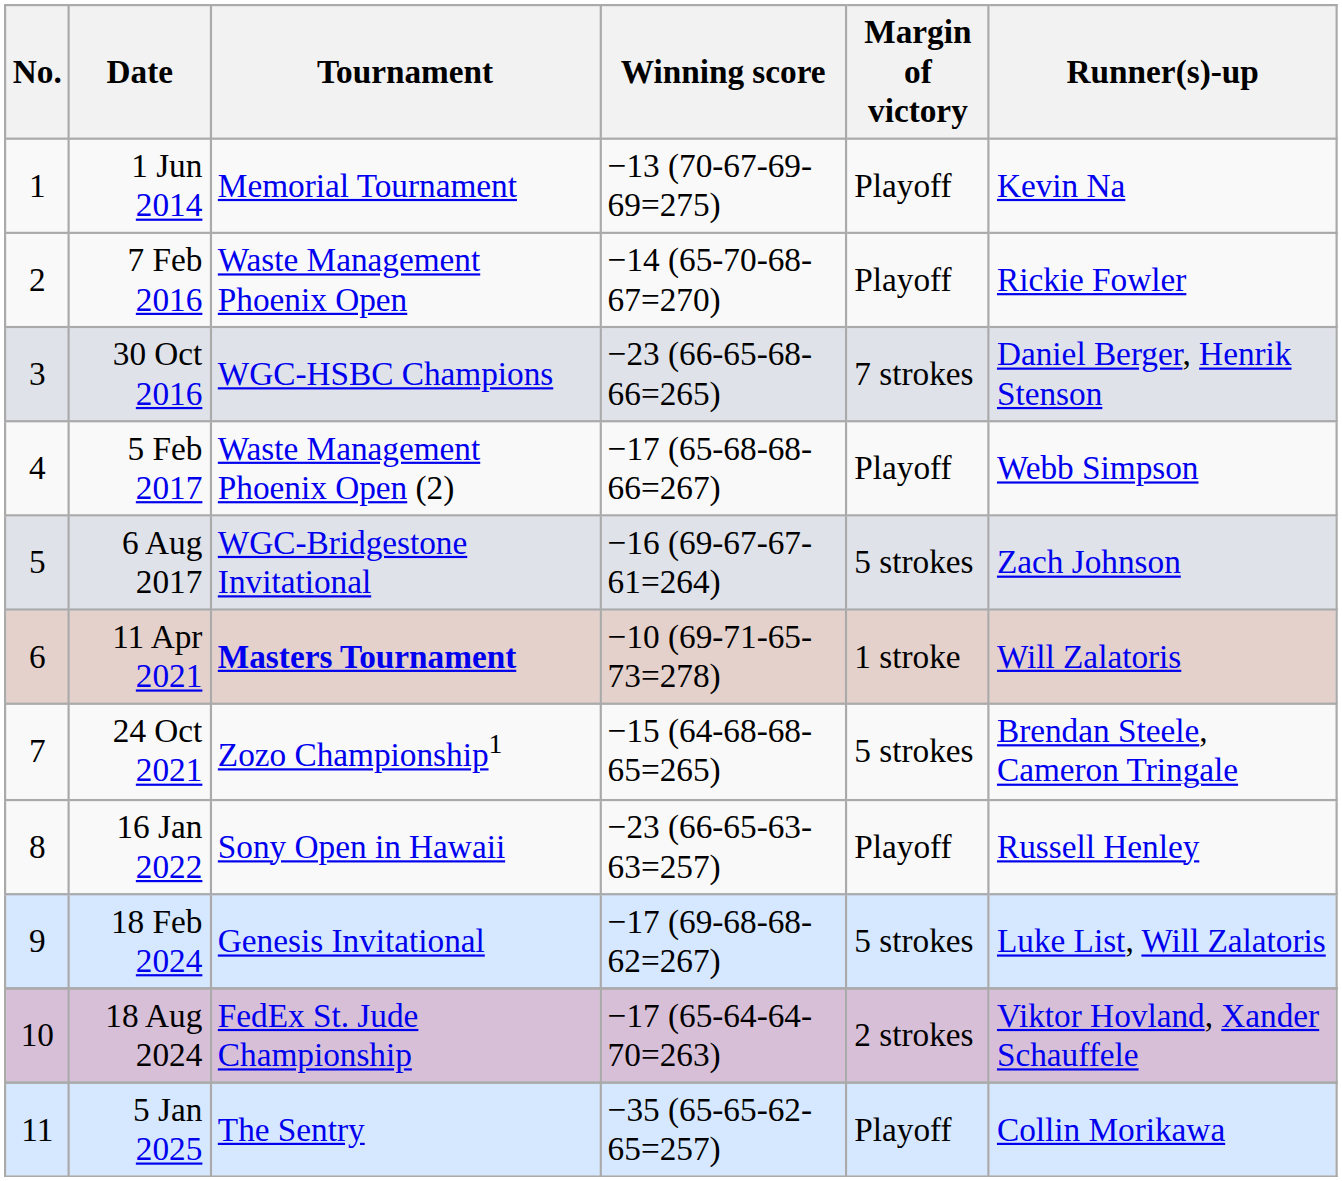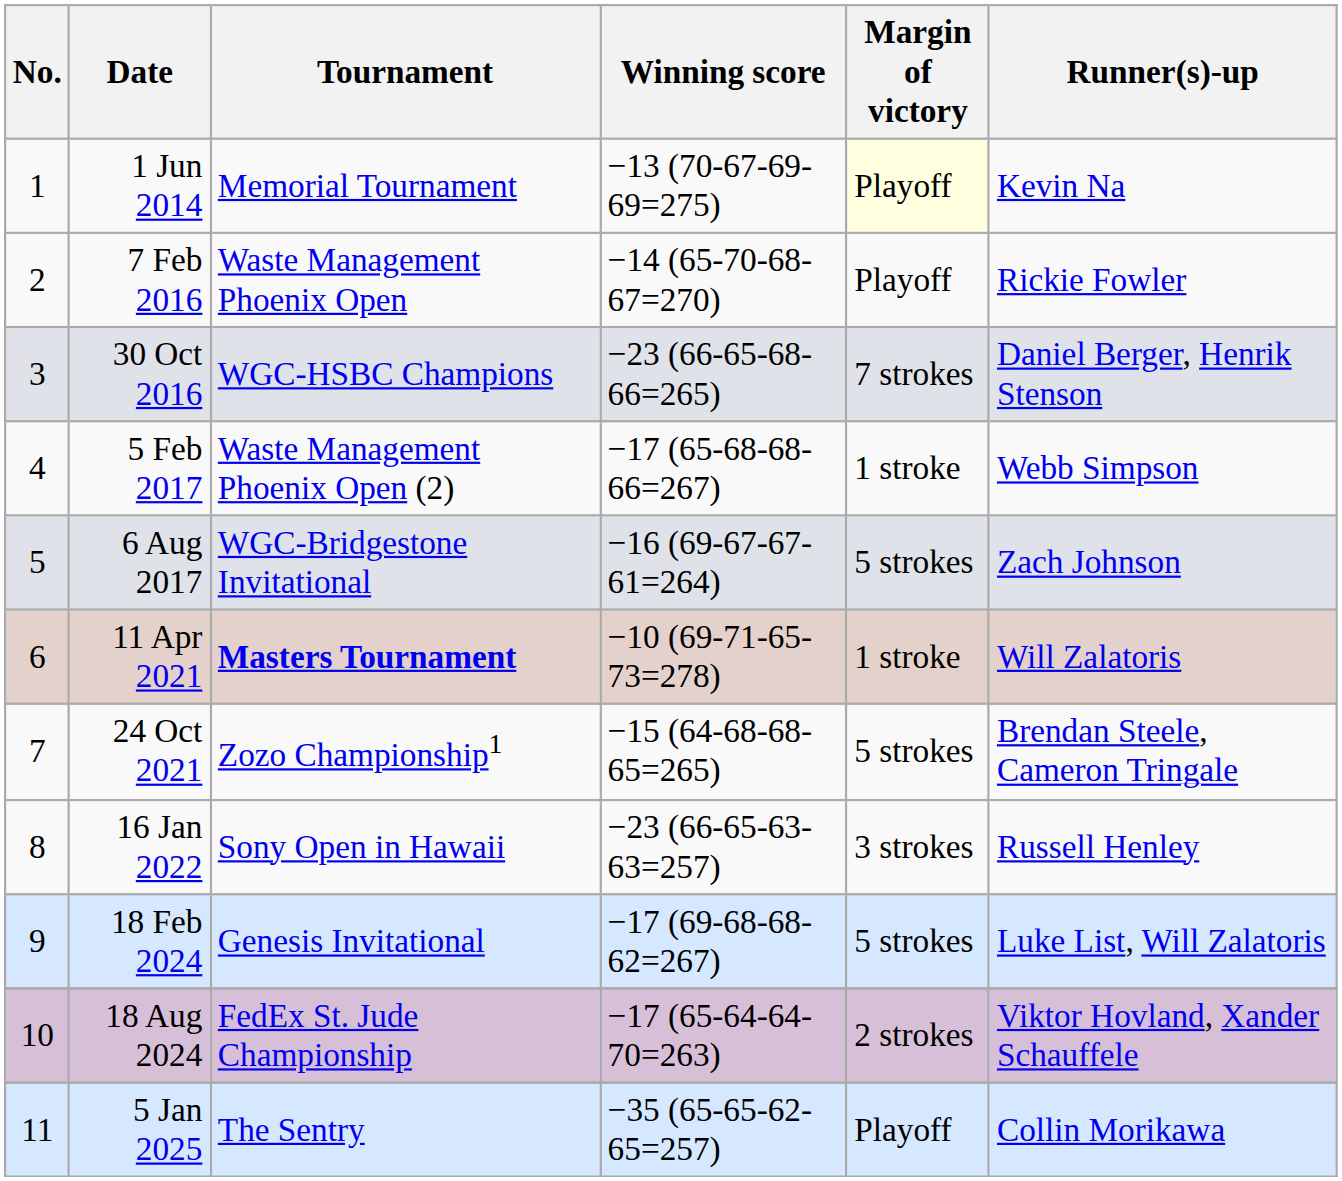 <table class="wikitable" style="font-size:95%;">
 <tr>
 <th>No.</th>
 <th>Date</th>
 <th>Tournament</th>
 <th>Winning score</th>
 <th>Margin of<br>victory</th>
 <th>Runner(s)-up</th>
 </tr>
 <tr>
 <td align=center>1</td>
 <td align=right>1 Jun <a href='#'>2014</a></td>
 <td><a href='#'>Memorial Tournament</a></td>
 <td>−13 (70-67-69-69=275)</td>
-<td>Playoff</td>
+<td style="background: lightyellow;">Playoff</td>
 <td> <a href='#'>Kevin Na</a></td>
 </tr>
 <tr>
 <td align=center>2</td>
 <td align=right>7 Feb <a href='#'>2016</a></td>
 <td><a href='#'>Waste Management Phoenix Open</a></td>
 <td>−14 (65-70-68-67=270)</td>
 <td>Playoff</td>
 <td> <a href='#'>Rickie Fowler</a></td>
 </tr>
 <tr style="background:#dfe2e9;">
 <td align=center>3</td>
 <td align=right>30 Oct <a href='#'>2016</a></td>
 <td><a href='#'>WGC-HSBC Champions</a></td>
 <td>−23 (66-65-68-66=265)</td>
 <td>7 strokes</td>
 <td> <a href='#'>Daniel Berger</a>,  <a href='#'>Henrik Stenson</a></td>
 </tr>
 <tr>
 <td align=center>4</td>
 <td align=right>5 Feb <a href='#'>2017</a></td>
 <td><a href='#'>Waste Management Phoenix Open</a> (2)</td>
 <td>−17 (65-68-68-66=267)</td>
-<td>Playoff</td>
+<td>1 stroke</td>
 <td> <a href='#'>Webb Simpson</a></td>
 </tr>
 <tr style="background:#dfe2e9;">
 <td align=center>5</td>
 <td align=right>6 Aug 2017</td>
 <td><a href='#'>WGC-Bridgestone Invitational</a></td>
 <td>−16 (69-67-67-61=264)</td>
 <td>5 strokes</td>
 <td> <a href='#'>Zach Johnson</a></td>
 </tr>
 <tr style="background:#e5d1cb;">
 <td align=center>6</td>
 <td align=right>11 Apr <a href='#'>2021</a></td>
 <td><strong><a href='#'>Masters Tournament</a></strong></td>
 <td>−10 (69-71-65-73=278)</td>
 <td>1 stroke</td>
 <td> <a href='#'>Will Zalatoris</a></td>
 </tr>
 <tr>
 <td align=center>7</td>
 <td align=right>24 Oct <a href='#'>2021</a></td>
 <td><a href='#'>Zozo Championship</a><sup>1</sup></td>
 <td>−15 (64-68-68-65=265)</td>
 <td>5 strokes</td>
 <td> <a href='#'>Brendan Steele</a>,  <a href='#'>Cameron Tringale</a></td>
 </tr>
 <tr>
 <td align=center>8</td>
 <td align=right>16 Jan <a href='#'>2022</a></td>
 <td><a href='#'>Sony Open in Hawaii</a></td>
 <td>−23 (66-65-63-63=257)</td>
-<td>Playoff</td>
+<td>3 strokes</td>
 <td> <a href='#'>Russell Henley</a></td>
 </tr>
 <tr style="background:#D6E8FF;">
 <td align=center>9</td>
 <td align=right>18 Feb <a href='#'>2024</a></td>
 <td><a href='#'>Genesis Invitational</a></td>
 <td>−17 (69-68-68-62=267)</td>
 <td>5 strokes</td>
 <td> <a href='#'>Luke List</a>,  <a href='#'>Will Zalatoris</a></td>
 </tr>
 <tr>
 </tr>
 <tr style="background:thistle;">
 <td align=center>10</td>
 <td align=right>18 Aug 2024</td>
 <td><a href='#'>FedEx St. Jude Championship</a></td>
 <td>−17 (65-64-64-70=263)</td>
 <td>2 strokes</td>
 <td> <a href='#'>Viktor Hovland</a>,  <a href='#'>Xander Schauffele</a></td>
 </tr>
 <tr>
 </tr>
 <tr style="background:#D6E8FF;">
 <td align=center>11</td>
 <td align=right>5 Jan <a href='#'>2025</a></td>
 <td><a href='#'>The Sentry</a></td>
 <td>−35 (65-65-62-65=257)</td>
 <td>Playoff</td>
 <td> <a href='#'>Collin Morikawa</a></td>
 </tr>
 <tr>
 </tr>
 </table>
